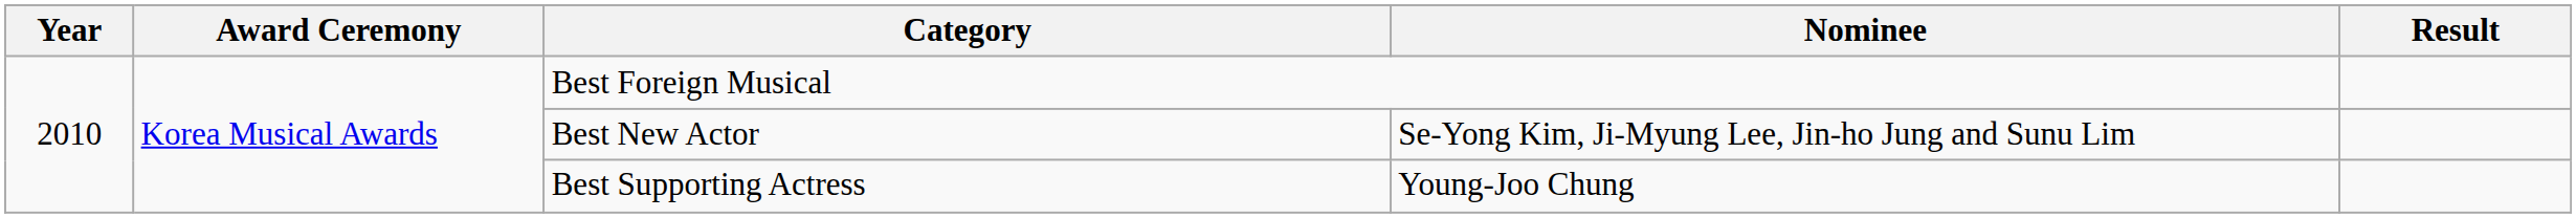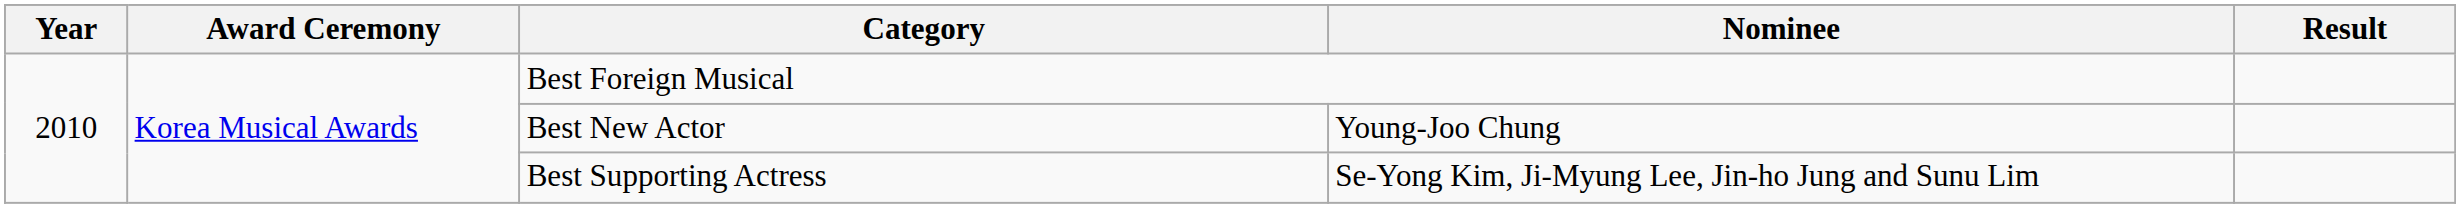 <table class="wikitable" width="100%">
 <tr>
 <th width="5%">Year</th>
 <th width="16%">Award Ceremony</th>
 <th width="33%">Category</th>
 <th width="37%">Nominee</th>
 <th width="9%">Result</th>
 </tr>
 <tr>
 <td rowspan="3" align="center">2010</td>
 <td rowspan="3"><a href='#'>Korea Musical Awards</a></td>
 <td colspan="2">Best Foreign Musical</td>
 <td></td>
 </tr>
 <tr>
 <td>Best New Actor</td>
-<td>Se-Yong Kim, Ji-Myung Lee, Jin-ho Jung and Sunu Lim</td>
+<td>Young-Joo Chung</td>
 <td></td>
 </tr>
 <tr>
 <td>Best Supporting Actress</td>
-<td>Young-Joo Chung</td>
+<td>Se-Yong Kim, Ji-Myung Lee, Jin-ho Jung and Sunu Lim</td>
 <td></td>
 </tr>
 </table>
